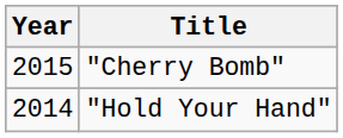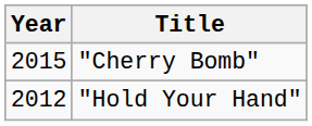 <table class="wikitable" style="text-align:center;">
 <tr>
 <th>Year</th>
 <th>Title</th>
 </tr>
 <tr>
 <td rowspan="1">2015</td>
 <td style="text-align:left;">"Cherry Bomb"</td>
 </tr>
 <tr>
-<td rowspan="1">2014</td>
+<td rowspan="1">2012</td>
 <td style="text-align:left;">"Hold Your Hand"</td>
 </tr>
 </table>
